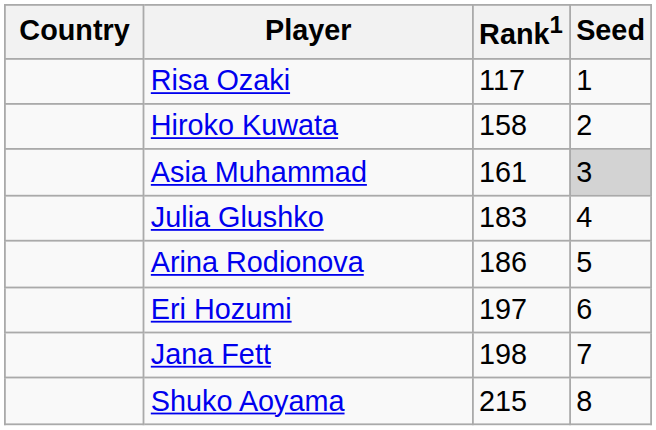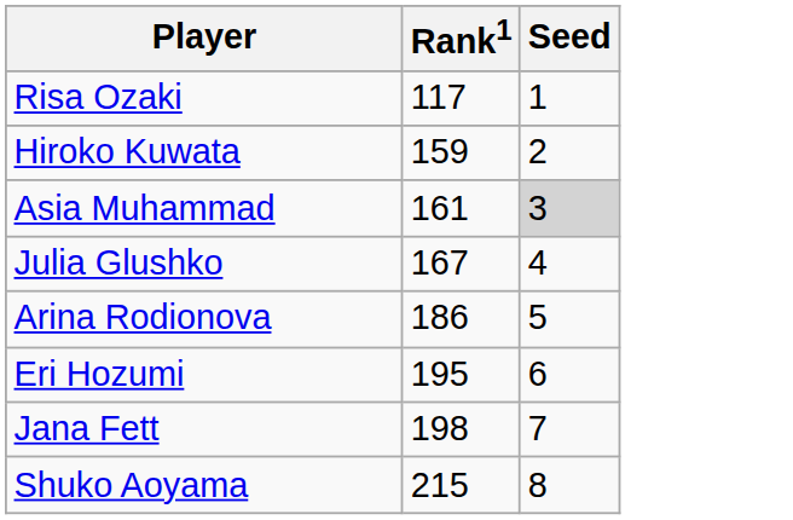 <table class="sortable wikitable">
 <tr>
-<th width="70">Country</th>
 <th width="175">Player</th>
 <th>Rank<sup>1</sup></th>
 <th>Seed</th>
 </tr>
 <tr>
-<td></td>
 <td><a href='#'>Risa Ozaki</a></td>
 <td>117</td>
 <td>1</td>
 </tr>
 <tr>
-<td></td>
 <td><a href='#'>Hiroko Kuwata</a></td>
-<td>158</td>
+<td>159</td>
 <td>2</td>
 </tr>
 <tr>
-<td></td>
 <td><a href='#'>Asia Muhammad</a></td>
 <td>161</td>
 <td style="background: lightgrey;">3</td>
 </tr>
 <tr>
-<td></td>
 <td><a href='#'>Julia Glushko</a></td>
-<td>183</td>
+<td>167</td>
 <td>4</td>
 </tr>
 <tr>
-<td></td>
 <td><a href='#'>Arina Rodionova</a></td>
 <td>186</td>
 <td>5</td>
 </tr>
 <tr>
-<td></td>
 <td><a href='#'>Eri Hozumi</a></td>
-<td>197</td>
+<td>195</td>
 <td>6</td>
 </tr>
 <tr>
-<td></td>
 <td><a href='#'>Jana Fett</a></td>
 <td>198</td>
 <td>7</td>
 </tr>
 <tr>
-<td></td>
 <td><a href='#'>Shuko Aoyama</a></td>
 <td>215</td>
 <td>8</td>
 </tr>
 </table>
